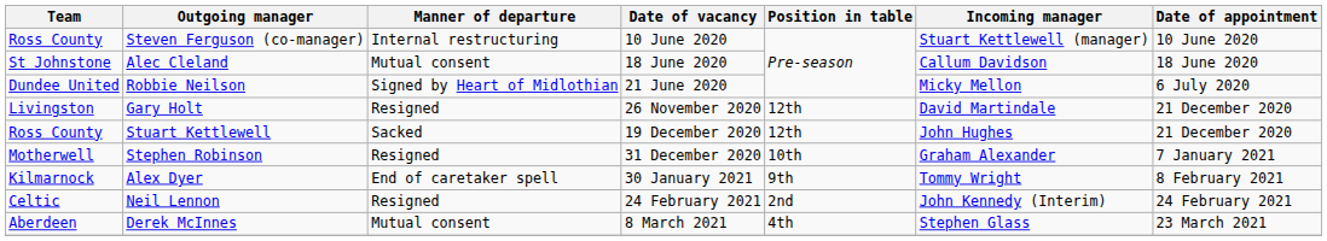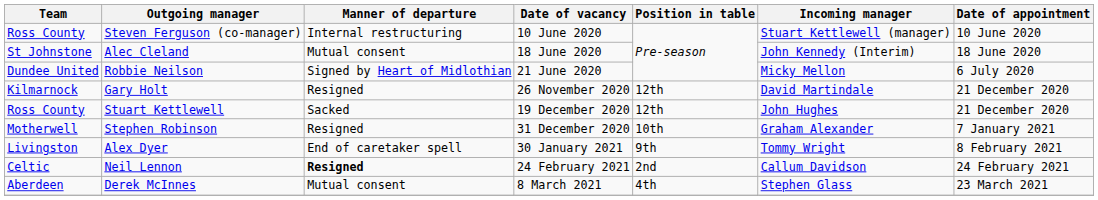 <table class="wikitable sortable">
 <tr>
 <th>Team</th>
 <th>Outgoing manager</th>
 <th>Manner of departure</th>
 <th>Date of vacancy</th>
 <th>Position in table</th>
 <th>Incoming manager</th>
 <th>Date of appointment</th>
 </tr>
 <tr>
 <td><a href='#'>Ross County</a></td>
 <td> <a href='#'>Steven Ferguson</a> (co-manager)</td>
 <td>Internal restructuring</td>
 <td>10 June 2020</td>
 <td rowspan="3"><em>Pre-season</em></td>
 <td> <a href='#'>Stuart Kettlewell</a> (manager)</td>
 <td>10 June 2020</td>
 </tr>
 <tr>
 <td><a href='#'>St Johnstone</a></td>
 <td> <a href='#'>Alec Cleland</a></td>
 <td>Mutual consent</td>
 <td>18 June 2020</td>
-<td> <a href='#'>Callum Davidson</a></td>
+<td> <a href='#'>John Kennedy</a> (Interim)</td>
 <td>18 June 2020</td>
 </tr>
 <tr>
 <td><a href='#'>Dundee United</a></td>
 <td> <a href='#'>Robbie Neilson</a></td>
 <td>Signed by <a href='#'>Heart of Midlothian</a></td>
 <td>21 June 2020</td>
 <td> <a href='#'>Micky Mellon</a></td>
 <td>6 July 2020</td>
 </tr>
 <tr>
-<td><a href='#'>Livingston</a></td>
+<td><a href='#'>Kilmarnock</a></td>
 <td> <a href='#'>Gary Holt</a></td>
 <td>Resigned</td>
 <td>26 November 2020</td>
 <td>12th</td>
 <td> <a href='#'>David Martindale</a></td>
 <td>21 December 2020</td>
 </tr>
 <tr>
 <td><a href='#'>Ross County</a></td>
 <td> <a href='#'>Stuart Kettlewell</a></td>
 <td>Sacked</td>
 <td>19 December 2020</td>
 <td>12th</td>
 <td> <a href='#'>John Hughes</a></td>
 <td>21 December 2020</td>
 </tr>
 <tr>
 <td><a href='#'>Motherwell</a></td>
 <td> <a href='#'>Stephen Robinson</a></td>
 <td>Resigned</td>
 <td>31 December 2020</td>
 <td>10th</td>
 <td> <a href='#'>Graham Alexander</a></td>
 <td>7 January 2021</td>
 </tr>
 <tr>
-<td><a href='#'>Kilmarnock</a></td>
+<td><a href='#'>Livingston</a></td>
 <td> <a href='#'>Alex Dyer</a></td>
 <td>End of caretaker spell</td>
 <td>30 January 2021</td>
 <td>9th</td>
 <td> <a href='#'>Tommy Wright</a></td>
 <td>8 February 2021</td>
 </tr>
 <tr>
 <td><a href='#'>Celtic</a></td>
 <td> <a href='#'>Neil Lennon</a></td>
-<td>Resigned</td>
+<td><strong>Resigned</strong></td>
 <td>24 February 2021</td>
 <td>2nd</td>
-<td> <a href='#'>John Kennedy</a> (Interim)</td>
+<td> <a href='#'>Callum Davidson</a></td>
 <td>24 February 2021</td>
 </tr>
 <tr>
 <td><a href='#'>Aberdeen</a></td>
 <td> <a href='#'>Derek McInnes</a></td>
 <td>Mutual consent</td>
 <td>8 March 2021</td>
 <td>4th</td>
 <td> <a href='#'>Stephen Glass</a></td>
 <td>23 March 2021</td>
 </tr>
 <tr>
 </tr>
 </table>
